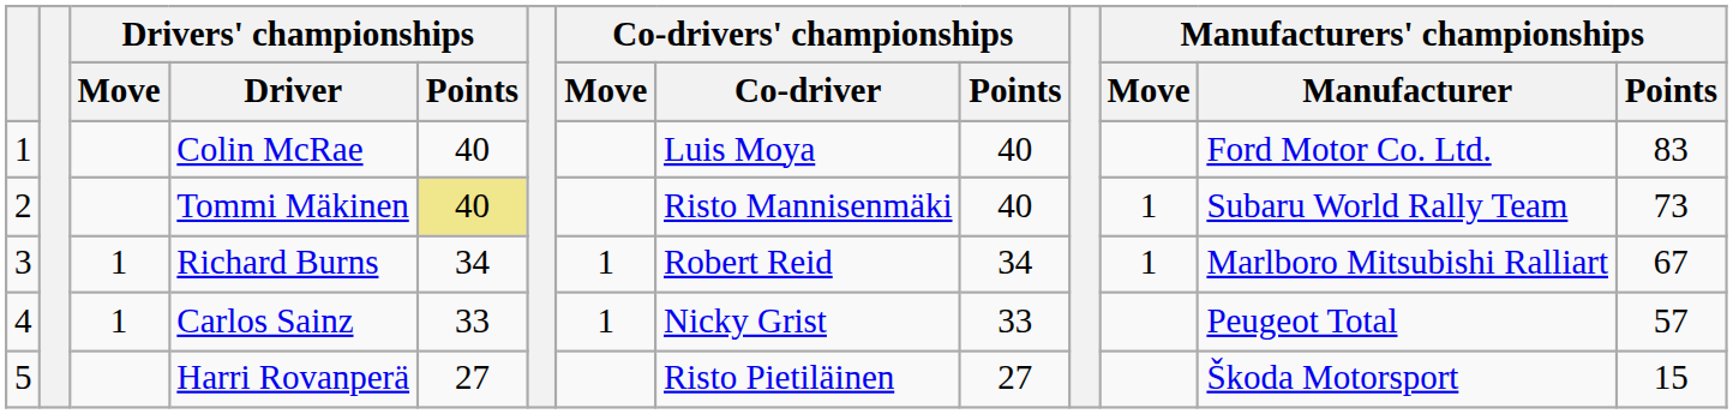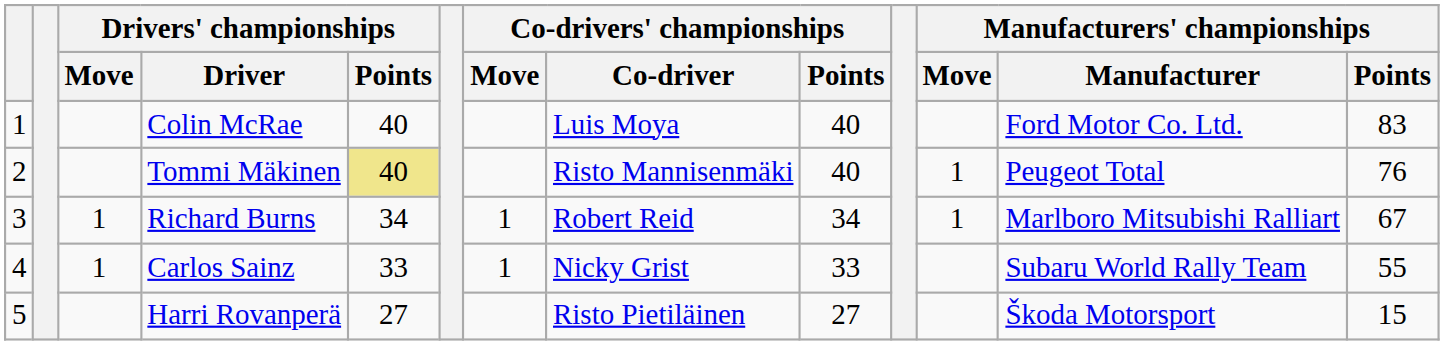 <table class="wikitable" style="font-size:85%;">
 <tr>
 <th rowspan="2"></th>
 <th rowspan="7" style="width:5px;"></th>
 <th colspan="3">Drivers' championships</th>
 <th rowspan="7" style="width:5px;"></th>
 <th colspan="3" nowrap>Co-drivers' championships</th>
 <th rowspan="7" style="width:5px;"></th>
 <th colspan="3" nowrap>Manufacturers' championships</th>
 </tr>
 <tr>
 <th>Move</th>
 <th>Driver</th>
 <th>Points</th>
 <th>Move</th>
 <th>Co-driver</th>
 <th>Points</th>
 <th>Move</th>
 <th>Manufacturer</th>
 <th>Points</th>
 </tr>
 <tr>
 <td align="center">1</td>
 <td align="center"></td>
 <td> <a href='#'>Colin McRae</a></td>
 <td align="center">40</td>
 <td align="center"></td>
 <td> <a href='#'>Luis Moya</a></td>
 <td align="center">40</td>
 <td align="center"></td>
 <td> <a href='#'>Ford Motor Co. Ltd.</a></td>
 <td align="center">83</td>
 </tr>
 <tr>
 <td align="center">2</td>
 <td align="center"></td>
 <td> <a href='#'>Tommi Mäkinen</a></td>
 <td align="center" style="background: khaki;">40</td>
 <td align="center"></td>
 <td> <a href='#'>Risto Mannisenmäki</a></td>
 <td align="center">40</td>
 <td align="center"> 1</td>
-<td> <a href='#'>Subaru World Rally Team</a></td>
-<td align="center">73</td>
+<td> <a href='#'>Peugeot Total</a></td>
+<td align="center">76</td>
 </tr>
 <tr>
 <td align="center">3</td>
 <td align="center"> 1</td>
 <td> <a href='#'>Richard Burns</a></td>
 <td align="center">34</td>
 <td align="center"> 1</td>
 <td> <a href='#'>Robert Reid</a></td>
 <td align="center">34</td>
 <td align="center"> 1</td>
 <td> <a href='#'>Marlboro Mitsubishi Ralliart</a></td>
 <td align="center">67</td>
 </tr>
 <tr>
 <td align="center">4</td>
 <td align="center"> 1</td>
 <td> <a href='#'>Carlos Sainz</a></td>
 <td align="center">33</td>
 <td align="center"> 1</td>
 <td> <a href='#'>Nicky Grist</a></td>
 <td align="center">33</td>
 <td align="center"></td>
-<td> <a href='#'>Peugeot Total</a></td>
-<td align="center">57</td>
+<td> <a href='#'>Subaru World Rally Team</a></td>
+<td align="center">55</td>
 </tr>
 <tr>
 <td align="center">5</td>
 <td align="center"></td>
 <td> <a href='#'>Harri Rovanperä</a></td>
 <td align="center">27</td>
 <td align="center"></td>
 <td> <a href='#'>Risto Pietiläinen</a></td>
 <td align="center">27</td>
 <td align="center"></td>
 <td> <a href='#'>Škoda Motorsport</a></td>
 <td align="center">15</td>
 </tr>
 </table>
